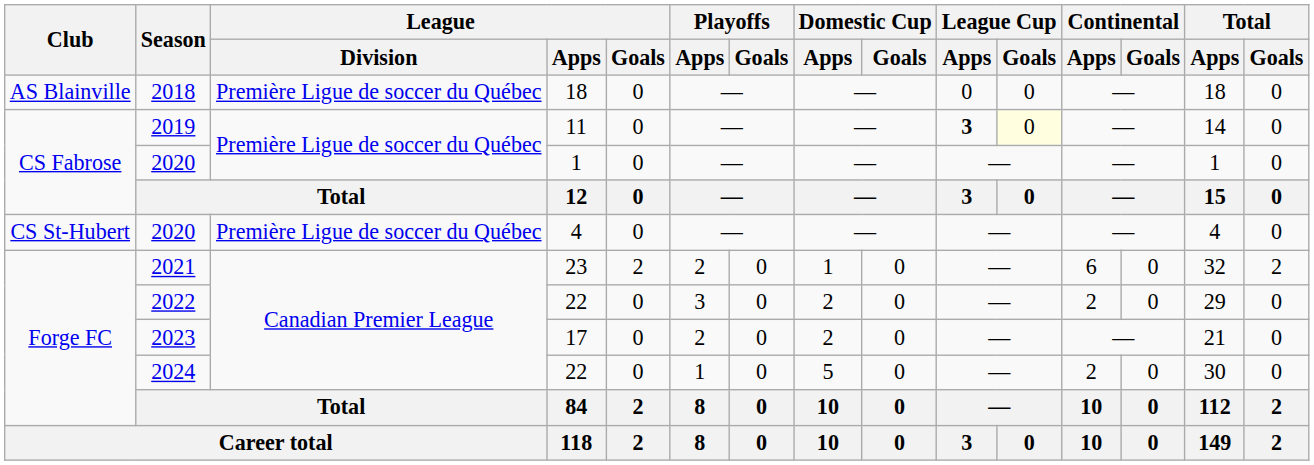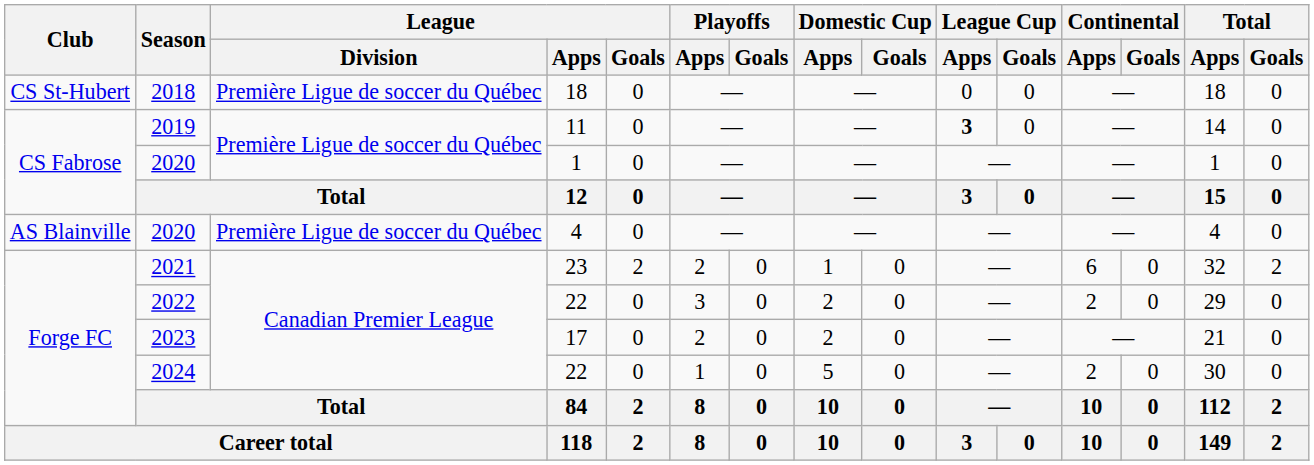 <table class=wikitable style="text-align: center;">
 <tr>
 <th rowspan=2>Club</th>
 <th rowspan=2>Season</th>
 <th colspan=3>League</th>
 <th colspan=2>Playoffs</th>
 <th colspan=2>Domestic Cup</th>
 <th colspan=2>League Cup</th>
 <th colspan=2>Continental</th>
 <th colspan=2>Total</th>
 </tr>
 <tr>
 <th>Division</th>
 <th>Apps</th>
 <th>Goals</th>
 <th>Apps</th>
 <th>Goals</th>
 <th>Apps</th>
 <th>Goals</th>
 <th>Apps</th>
 <th>Goals</th>
 <th>Apps</th>
 <th>Goals</th>
 <th>Apps</th>
 <th>Goals</th>
 </tr>
 <tr>
-<td><a href='#'>AS Blainville</a></td>
+<td><a href='#'>CS St-Hubert</a></td>
 <td><a href='#'>2018</a></td>
 <td><a href='#'>Première Ligue de soccer du Québec</a></td>
 <td>18</td>
 <td>0</td>
 <td colspan=2>—</td>
 <td colspan=2>—</td>
 <td>0</td>
 <td>0</td>
 <td colspan=2>—</td>
 <td>18</td>
 <td>0</td>
 </tr>
 <tr>
 <td rowspan=3><a href='#'>CS Fabrose</a></td>
 <td><a href='#'>2019</a></td>
 <td rowspan=2><a href='#'>Première Ligue de soccer du Québec</a></td>
 <td>11</td>
 <td>0</td>
 <td colspan=2>—</td>
 <td colspan=2>—</td>
 <td><strong>3</strong></td>
-<td style="background: lightyellow;">0</td>
+<td>0</td>
 <td colspan=2>—</td>
 <td>14</td>
 <td>0</td>
 </tr>
 <tr>
 <td><a href='#'>2020</a></td>
 <td>1</td>
 <td>0</td>
 <td colspan=2>—</td>
 <td colspan=2>—</td>
 <td colspan=2>—</td>
 <td colspan=2>—</td>
 <td>1</td>
 <td>0</td>
 </tr>
 <tr>
 <th colspan="2">Total</th>
 <th>12</th>
 <th>0</th>
 <th colspan="2">—</th>
 <th colspan="2">—</th>
 <th>3</th>
 <th>0</th>
 <th colspan="2">—</th>
 <th>15</th>
 <th>0</th>
 </tr>
 <tr>
-<td><a href='#'>CS St-Hubert</a></td>
+<td><a href='#'>AS Blainville</a></td>
 <td><a href='#'>2020</a></td>
 <td><a href='#'>Première Ligue de soccer du Québec</a></td>
 <td>4</td>
 <td>0</td>
 <td colspan=2>—</td>
 <td colspan=2>—</td>
 <td colspan=2>—</td>
 <td colspan=2>—</td>
 <td>4</td>
 <td>0</td>
 </tr>
 <tr>
 <td rowspan=5><a href='#'>Forge FC</a></td>
 <td><a href='#'>2021</a></td>
 <td rowspan=4><a href='#'>Canadian Premier League</a></td>
 <td>23</td>
 <td>2</td>
 <td>2</td>
 <td>0</td>
 <td>1</td>
 <td>0</td>
 <td colspan=2>—</td>
 <td>6</td>
 <td>0</td>
 <td>32</td>
 <td>2</td>
 </tr>
 <tr>
 <td><a href='#'>2022</a></td>
 <td>22</td>
 <td>0</td>
 <td>3</td>
 <td>0</td>
 <td>2</td>
 <td>0</td>
 <td colspan=2>—</td>
 <td>2</td>
 <td>0</td>
 <td>29</td>
 <td>0</td>
 </tr>
 <tr>
 <td><a href='#'>2023</a></td>
 <td>17</td>
 <td>0</td>
 <td>2</td>
 <td>0</td>
 <td>2</td>
 <td>0</td>
 <td colspan=2>—</td>
 <td colspan=2>—</td>
 <td>21</td>
 <td>0</td>
 </tr>
 <tr>
 <td><a href='#'>2024</a></td>
 <td>22</td>
 <td>0</td>
 <td>1</td>
 <td>0</td>
 <td>5</td>
 <td>0</td>
 <td colspan=2>—</td>
 <td>2</td>
 <td>0</td>
 <td>30</td>
 <td>0</td>
 </tr>
 <tr>
 <th colspan="2">Total</th>
 <th>84</th>
 <th>2</th>
 <th>8</th>
 <th>0</th>
 <th>10</th>
 <th>0</th>
 <th colspan="2">—</th>
 <th>10</th>
 <th>0</th>
 <th>112</th>
 <th>2</th>
 </tr>
 <tr>
 <th colspan=3>Career total</th>
 <th>118</th>
 <th>2</th>
 <th>8</th>
 <th>0</th>
 <th>10</th>
 <th>0</th>
 <th>3</th>
 <th>0</th>
 <th>10</th>
 <th>0</th>
 <th>149</th>
 <th>2</th>
 </tr>
 </table>
